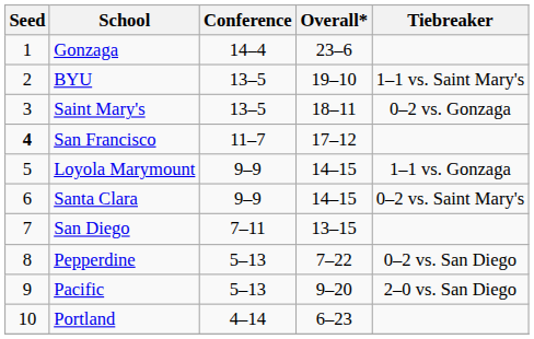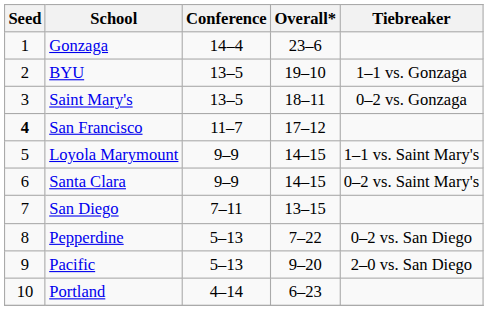 <table class="wikitable" style="white-space:nowrap; font-size:95%;text-align:center">
 <tr>
 <th>Seed</th>
 <th>School</th>
 <th>Conference</th>
 <th>Overall*</th>
 <th>Tiebreaker</th>
 </tr>
 <tr>
 <td>1</td>
 <td align=left><a href='#'>Gonzaga</a></td>
 <td>14–4</td>
 <td>23–6</td>
 <td></td>
 </tr>
 <tr>
 <td>2</td>
 <td align=left><a href='#'>BYU</a></td>
 <td>13–5</td>
 <td>19–10</td>
-<td>1–1 vs. Saint Mary's</td>
+<td>1–1 vs. Gonzaga</td>
 </tr>
 <tr>
 <td>3</td>
 <td align=left><a href='#'>Saint Mary's</a></td>
 <td>13–5</td>
 <td>18–11</td>
 <td>0–2 vs. Gonzaga</td>
 </tr>
 <tr>
 <td><strong>4</strong></td>
 <td align=left><a href='#'>San Francisco</a></td>
 <td>11–7</td>
 <td>17–12</td>
 <td></td>
 </tr>
 <tr>
 <td>5</td>
 <td align=left><a href='#'>Loyola Marymount</a></td>
 <td>9–9</td>
 <td>14–15</td>
-<td>1–1 vs. Gonzaga</td>
+<td>1–1 vs. Saint Mary's</td>
 </tr>
 <tr>
 <td>6</td>
 <td align=left><a href='#'>Santa Clara</a></td>
 <td>9–9</td>
 <td>14–15</td>
 <td>0–2 vs. Saint Mary's</td>
 </tr>
 <tr>
 <td>7</td>
 <td align=left><a href='#'>San Diego</a></td>
 <td>7–11</td>
 <td>13–15</td>
 <td></td>
 </tr>
 <tr>
 <td>8</td>
 <td align=left><a href='#'>Pepperdine</a></td>
 <td>5–13</td>
 <td>7–22</td>
 <td>0–2 vs. San Diego</td>
 </tr>
 <tr>
 <td>9</td>
 <td align=left><a href='#'>Pacific</a></td>
 <td>5–13</td>
 <td>9–20</td>
 <td>2–0 vs. San Diego</td>
 </tr>
 <tr>
 <td>10</td>
 <td align=left><a href='#'>Portland</a></td>
 <td>4–14</td>
 <td>6–23</td>
 <td></td>
 </tr>
 <tr>
 </tr>
 </table>
